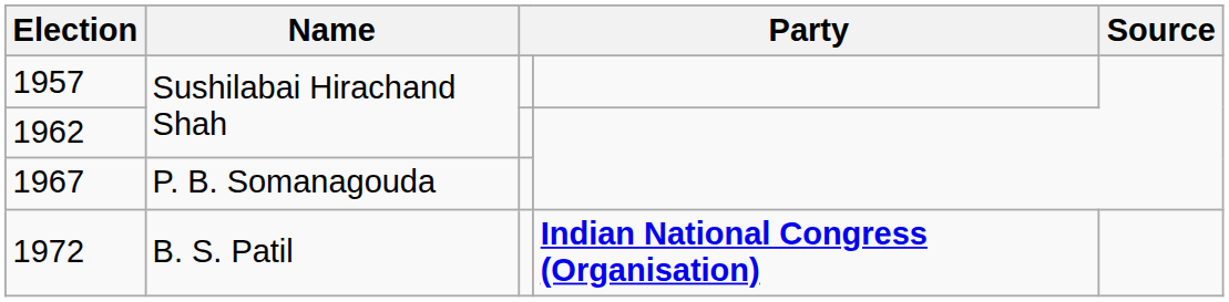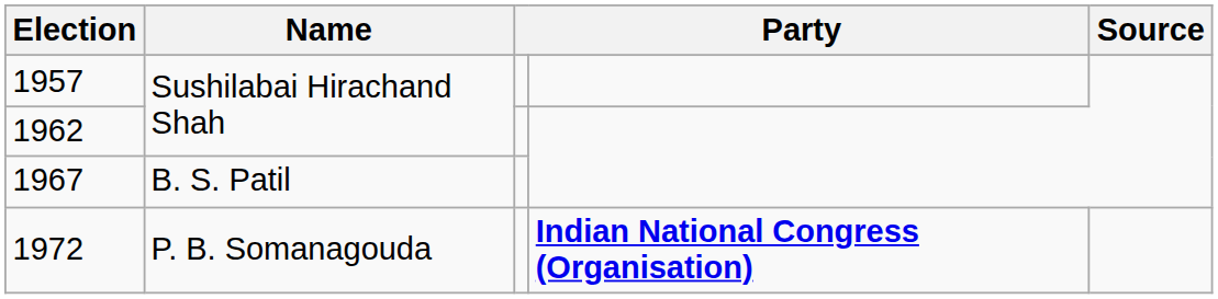 <table class="wikitable sortable">
 <tr>
 <th>Election</th>
 <th>Name</th>
 <th colspan=2>Party</th>
 <th>Source</th>
 </tr>
 <tr>
 <td>1957</td>
 <td rowspan=2>Sushilabai Hirachand Shah</td>
 <td></td>
 <td></td>
 </tr>
 <tr>
 <td>1962</td>
 <td></td>
 </tr>
 <tr>
 <td>1967</td>
-<td>P. B. Somanagouda</td>
+<td>B. S. Patil</td>
 <td></td>
 </tr>
 <tr>
 <td>1972</td>
-<td>B. S. Patil</td>
+<td>P. B. Somanagouda</td>
 <td bgcolor=></td>
 <td><strong><a href='#'>Indian National Congress (Organisation)</a></strong></td>
 <td></td>
 </tr>
 </table>
